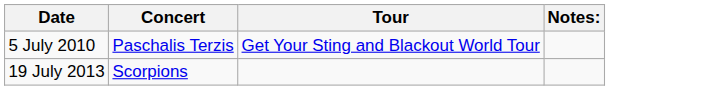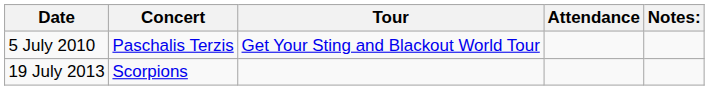 <table class="wikitable">
 <tr>
 <th>Date</th>
 <th>Concert</th>
 <th>Tour</th>
+<th>Attendance</th>
 <th>Notes:</th>
 </tr>
 <tr>
 <td align="left">5 July 2010</td>
 <td><a href='#'>Paschalis Terzis</a></td>
 <td><a href='#'>Get Your Sting and Blackout World Tour</a></td>
 <td></td>
+<td></td>
 </tr>
 <tr>
 <td align="left">19 July 2013</td>
 <td><a href='#'>Scorpions</a></td>
 <td></td>
 <td></td>
+<td></td>
 </tr>
 </table>
